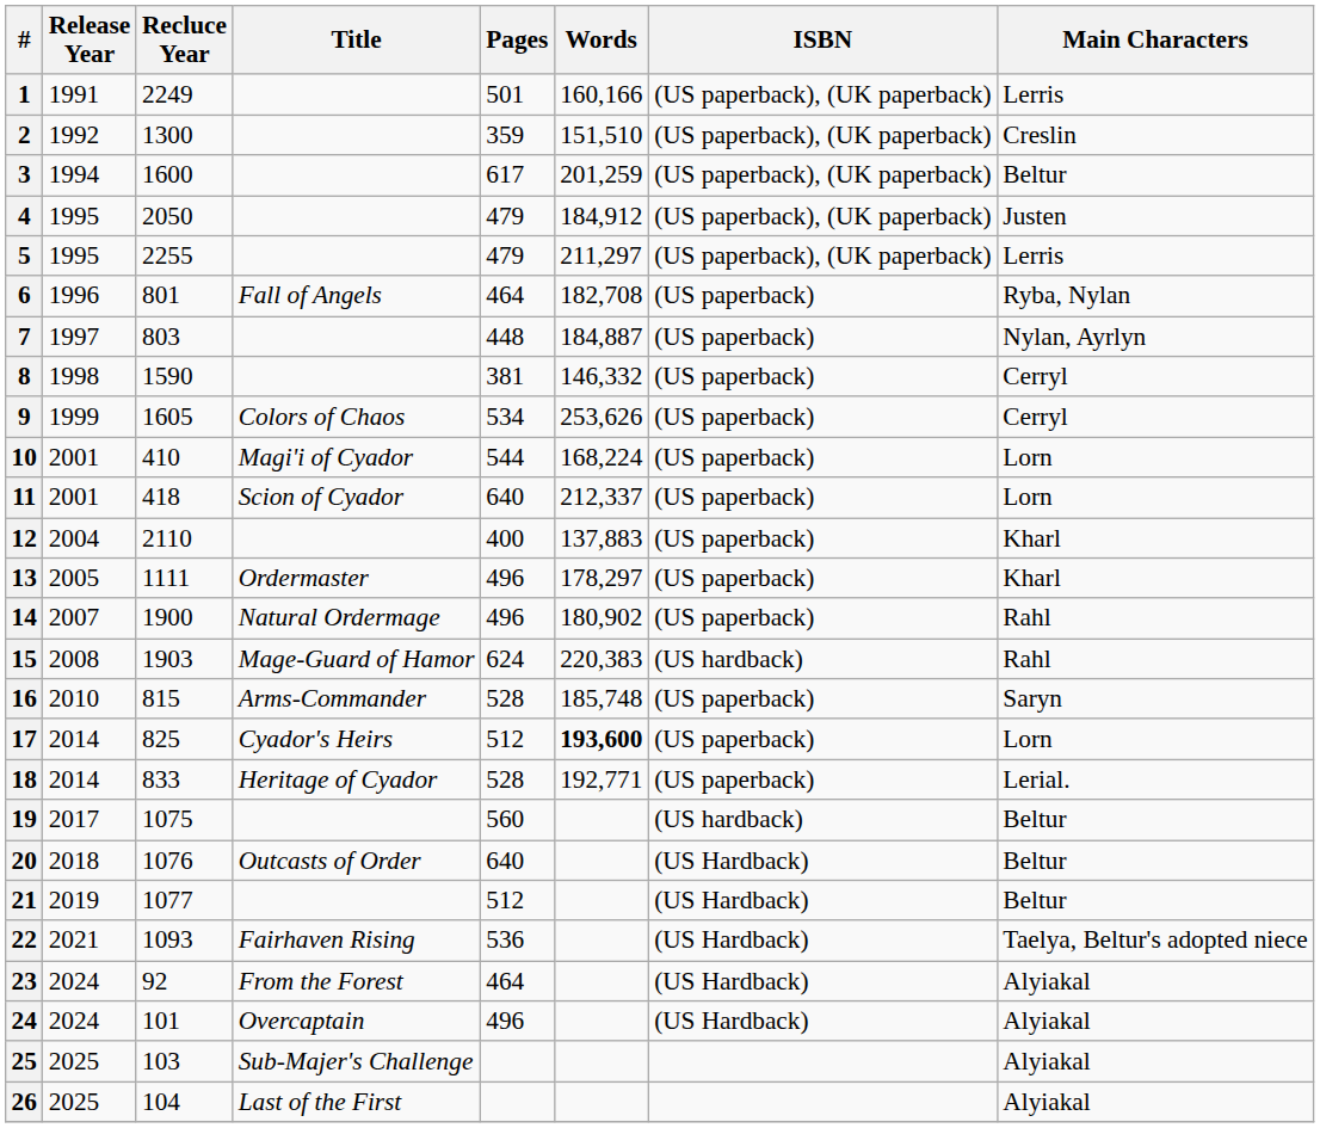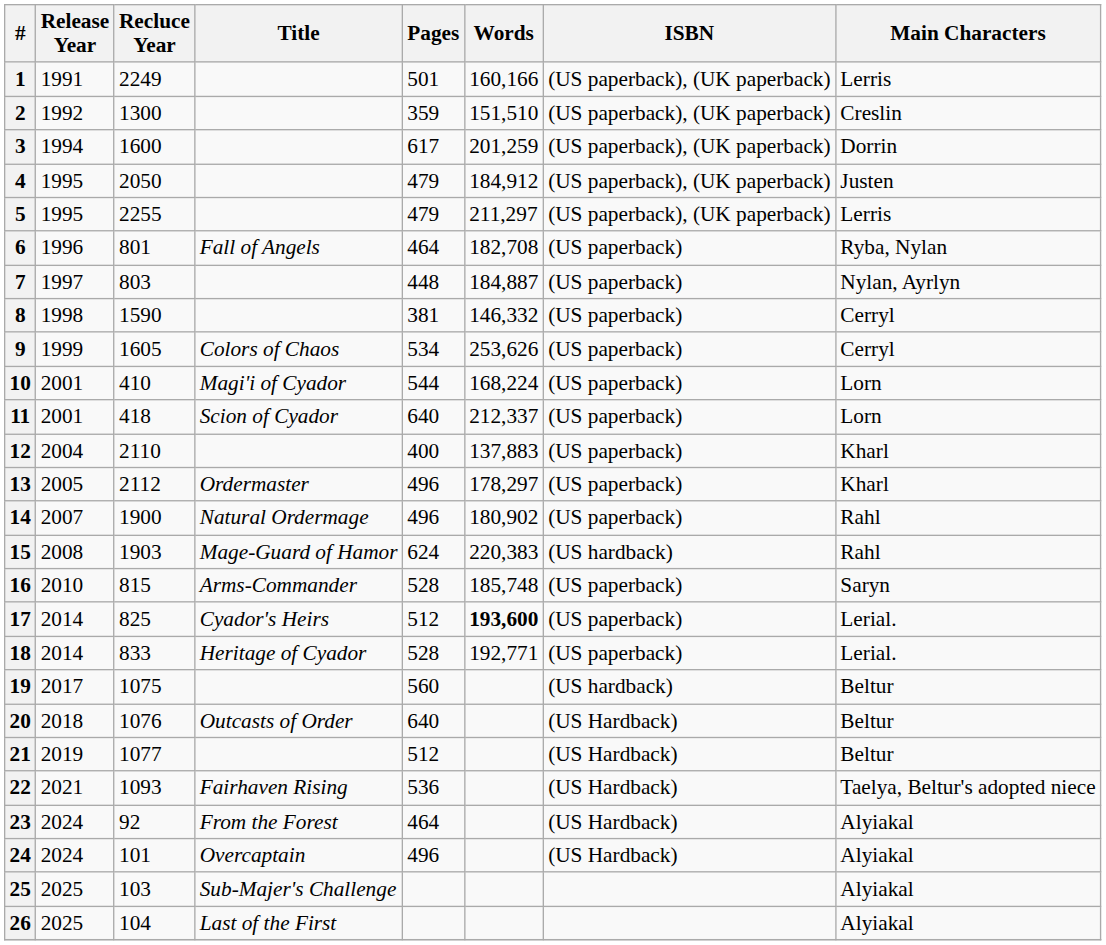 <table class="wikitable sortable">
 <tr>
 <th scope="col">#</th>
 <th scope="col">Release<br>Year</th>
 <th scope="col">Recluce<br>Year</th>
 <th scope="col">Title</th>
 <th scope="col">Pages</th>
 <th scope="col">Words</th>
 <th scope="col" class="unsortable">ISBN</th>
 <th scope="col">Main Characters</th>
 </tr>
 <tr>
 <th scope=row>1</th>
 <td>1991</td>
 <td>2249</td>
 <td></td>
 <td>501</td>
 <td>160,166</td>
 <td> (US paperback),  (UK paperback)</td>
 <td>Lerris</td>
 </tr>
 <tr>
 <th scope=row>2</th>
 <td>1992</td>
 <td>1300</td>
 <td></td>
 <td>359</td>
 <td>151,510</td>
 <td> (US paperback),  (UK paperback)</td>
 <td>Creslin</td>
 </tr>
 <tr>
 <th scope=row>3</th>
 <td>1994</td>
 <td>1600</td>
 <td></td>
 <td>617</td>
 <td>201,259</td>
 <td> (US paperback),  (UK paperback)</td>
-<td>Beltur</td>
+<td>Dorrin</td>
 </tr>
 <tr>
 <th scope=row>4</th>
 <td>1995</td>
 <td>2050</td>
 <td></td>
 <td>479</td>
 <td>184,912</td>
 <td> (US paperback),  (UK paperback)</td>
 <td>Justen</td>
 </tr>
 <tr>
 <th scope=row>5</th>
 <td>1995</td>
 <td>2255</td>
 <td></td>
 <td>479</td>
 <td>211,297</td>
 <td> (US paperback),  (UK paperback)</td>
 <td>Lerris</td>
 </tr>
 <tr>
 <th scope=row>6</th>
 <td>1996</td>
 <td>801</td>
 <td><em>Fall of Angels</em></td>
 <td>464</td>
 <td>182,708</td>
 <td> (US paperback)</td>
 <td>Ryba, Nylan</td>
 </tr>
 <tr>
 <th scope=row>7</th>
 <td>1997</td>
 <td>803</td>
 <td></td>
 <td>448</td>
 <td>184,887</td>
 <td> (US paperback)</td>
 <td>Nylan, Ayrlyn</td>
 </tr>
 <tr>
 <th scope=row>8</th>
 <td>1998</td>
 <td>1590</td>
 <td></td>
 <td>381</td>
 <td>146,332</td>
 <td> (US paperback)</td>
 <td>Cerryl</td>
 </tr>
 <tr>
 <th scope=row>9</th>
 <td>1999</td>
 <td>1605</td>
 <td><em>Colors of Chaos</em></td>
 <td>534</td>
 <td>253,626</td>
 <td> (US paperback)</td>
 <td>Cerryl</td>
 </tr>
 <tr>
 <th scope=row>10</th>
 <td>2001</td>
 <td>410</td>
 <td><em>Magi'i of Cyador</em></td>
 <td>544</td>
 <td>168,224</td>
 <td> (US paperback)</td>
 <td>Lorn</td>
 </tr>
 <tr>
 <th scope=row>11</th>
 <td>2001</td>
 <td>418</td>
 <td><em>Scion of Cyador</em></td>
 <td>640</td>
 <td>212,337</td>
 <td> (US paperback)</td>
 <td>Lorn</td>
 </tr>
 <tr>
 <th scope=row>12</th>
 <td>2004</td>
 <td>2110</td>
 <td></td>
 <td>400</td>
 <td>137,883</td>
 <td> (US paperback)</td>
 <td>Kharl</td>
 </tr>
 <tr>
 <th scope=row>13</th>
 <td>2005</td>
-<td>1111</td>
+<td>2112</td>
 <td><em>Ordermaster</em></td>
 <td>496</td>
 <td>178,297</td>
 <td> (US paperback)</td>
 <td>Kharl</td>
 </tr>
 <tr>
 <th scope=row>14</th>
 <td>2007</td>
 <td>1900</td>
 <td><em>Natural Ordermage</em></td>
 <td>496</td>
 <td>180,902</td>
 <td> (US paperback)</td>
 <td>Rahl</td>
 </tr>
 <tr>
 <th scope=row>15</th>
 <td>2008</td>
 <td>1903</td>
 <td><em>Mage-Guard of Hamor</em></td>
 <td>624</td>
 <td>220,383</td>
 <td> (US hardback)</td>
 <td>Rahl</td>
 </tr>
 <tr>
 <th scope=row>16</th>
 <td>2010</td>
 <td>815</td>
 <td><em>Arms-Commander</em></td>
 <td>528</td>
 <td>185,748</td>
 <td> (US paperback)</td>
 <td>Saryn</td>
 </tr>
 <tr>
 <th scope=row>17</th>
 <td>2014</td>
 <td>825</td>
 <td><em>Cyador's Heirs</em></td>
 <td>512</td>
 <td><strong>193,600</strong></td>
 <td> (US paperback)</td>
-<td>Lorn</td>
+<td>Lerial.</td>
 </tr>
 <tr>
 <th scope=row>18</th>
 <td>2014</td>
 <td>833</td>
 <td><em>Heritage of Cyador</em></td>
 <td>528</td>
 <td>192,771</td>
 <td> (US paperback)</td>
 <td>Lerial.</td>
 </tr>
 <tr>
 <th scope=row>19</th>
 <td>2017</td>
 <td>1075</td>
 <td></td>
 <td>560</td>
 <td></td>
 <td> (US hardback)</td>
 <td>Beltur</td>
 </tr>
 <tr>
 <th scope=row>20</th>
 <td>2018</td>
 <td>1076</td>
 <td><em>Outcasts of Order</em></td>
 <td>640</td>
 <td></td>
 <td> (US Hardback)</td>
 <td>Beltur</td>
 </tr>
 <tr>
 <th scope=row>21</th>
 <td>2019</td>
 <td>1077</td>
 <td></td>
 <td>512</td>
 <td></td>
 <td> (US Hardback)</td>
 <td>Beltur</td>
 </tr>
 <tr>
 <th scope=row>22</th>
 <td>2021</td>
 <td>1093</td>
 <td><em>Fairhaven Rising</em></td>
 <td>536</td>
 <td></td>
 <td> (US Hardback)</td>
 <td>Taelya, Beltur's adopted niece</td>
 </tr>
 <tr>
 <th scope=row>23</th>
 <td>2024</td>
 <td>92</td>
 <td><em>From the Forest</em></td>
 <td>464</td>
 <td></td>
 <td> (US Hardback)</td>
 <td>Alyiakal</td>
 </tr>
 <tr>
 <th scope=row>24</th>
 <td>2024</td>
 <td>101</td>
 <td><em>Overcaptain</em></td>
 <td>496</td>
 <td></td>
 <td> (US Hardback)</td>
 <td>Alyiakal</td>
 </tr>
 <tr>
 <th scope=row>25</th>
 <td>2025</td>
 <td>103</td>
 <td><em>Sub-Majer's Challenge</em></td>
 <td></td>
 <td></td>
 <td></td>
 <td>Alyiakal</td>
 </tr>
 <tr>
 <th scope=row>26</th>
 <td>2025</td>
 <td>104</td>
 <td><em>Last of the First</em></td>
 <td></td>
 <td></td>
 <td></td>
 <td>Alyiakal</td>
 </tr>
 <tr>
 </tr>
 </table>
